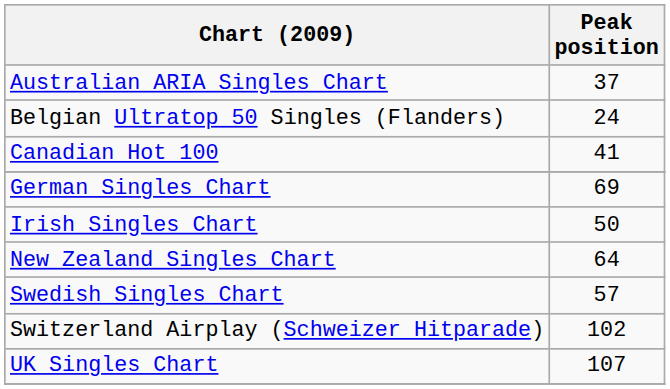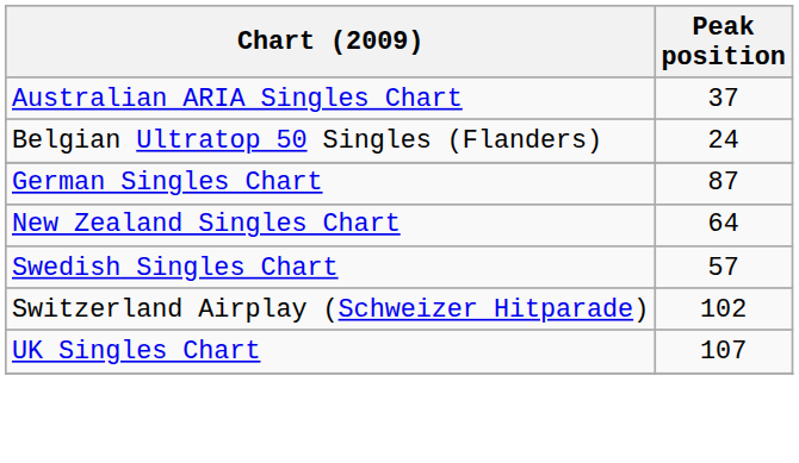 <table class="wikitable sortable">
 <tr>
 <th>Chart (2009)</th>
 <th>Peak<br>position</th>
 </tr>
 <tr>
 <td><a href='#'>Australian ARIA Singles Chart</a></td>
 <td align="center">37</td>
 </tr>
 <tr>
 <td>Belgian <a href='#'>Ultratop 50</a> Singles (Flanders)</td>
 <td align="center">24</td>
 </tr>
 <tr>
-<td><a href='#'>Canadian Hot 100</a></td>
-<td align="center">41</td>
-</tr>
-<tr>
 </tr>
 <tr>
 <td><a href='#'>German Singles Chart</a></td>
-<td align="center">69</td>
-</tr>
-<tr>
-<td><a href='#'>Irish Singles Chart</a></td>
-<td align="center">50</td>
+<td align="center">87</td>
 </tr>
 <tr>
 <td><a href='#'>New Zealand Singles Chart</a></td>
 <td align="center">64</td>
 </tr>
 <tr>
 <td><a href='#'>Swedish Singles Chart</a></td>
 <td align="center">57</td>
 </tr>
 <tr>
 <td>Switzerland Airplay (<a href='#'>Schweizer Hitparade</a>)</td>
 <td align="center">102</td>
 </tr>
 <tr>
 <td><a href='#'>UK Singles Chart</a></td>
 <td align="center">107</td>
 </tr>
 <tr>
 </tr>
 <tr>
 </tr>
 <tr>
 </tr>
 <tr>
 </tr>
 <tr>
 </tr>
 </table>
